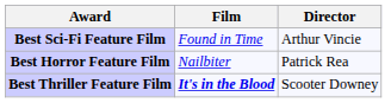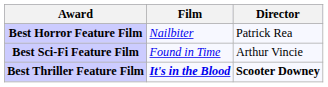 <table class="wikitable sortable">
 <tr style=background:#ccccff>
 <th>Award</th>
 <th>Film</th>
 <th>Director</th>
 </tr>
 <tr>
+<th style="background: #ccccff;">Best Horror Feature Film</th>
+<td style="background: #f7f8ff; white-space: nowrap;"><em><a href='#'>Nailbiter</a></em></td>
+<td style="background: #f7f8ff; white-space: nowrap;">Patrick Rea</td>
+</tr>
+<tr>
 <th style="background: #ccccff;">Best Sci-Fi Feature Film</th>
 <td style="background: #f7f8ff; white-space: nowrap;"><em><a href='#'>Found in Time</a></em></td>
 <td style="background: #f7f8ff; white-space: nowrap;">Arthur Vincie</td>
 </tr>
 <tr>
-<th style="background: #ccccff;">Best Horror Feature Film</th>
-<td style="background: #f7f8ff; white-space: nowrap;"><em><a href='#'>Nailbiter</a></em></td>
-<td style="background: #f7f8ff; white-space: nowrap;">Patrick Rea</td>
-</tr>
-<tr>
 <th style="background: #ccccff;">Best Thriller Feature Film</th>
 <td style="background: #f7f8ff; white-space: nowrap;"><strong><em><a href='#'>It's in the Blood</a></em></strong></td>
-<td style="background: #f7f8ff; white-space: nowrap;">Scooter Downey</td>
+<td style="background: #f7f8ff; white-space: nowrap;"><strong>Scooter Downey</strong></td>
 </tr>
 </table>
